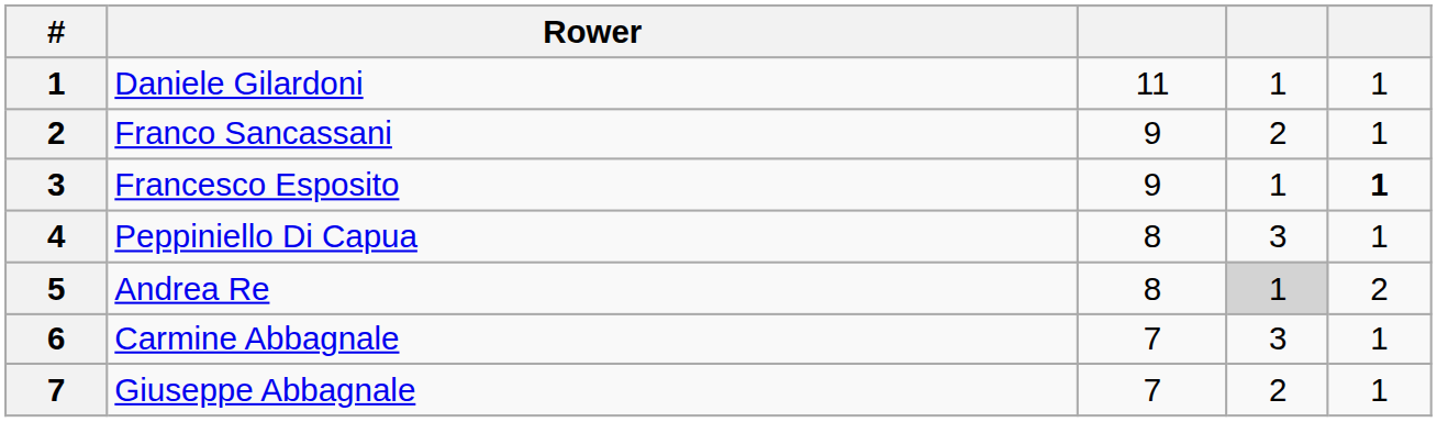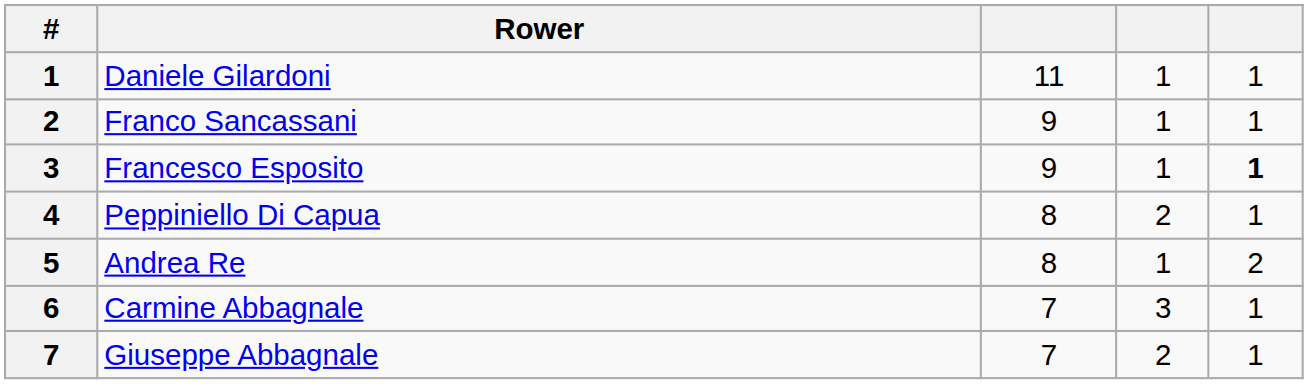 <table class="wikitable" width=40% style="font-size:90%; text-align:center;">
 <tr>
 <th rowspan=2>#</th>
 <th rowspan=2>Rower</th>
 </tr>
 <tr>
 <th></th>
 <th></th>
 <th></th>
 </tr>
 <tr>
 <th>1</th>
 <td align=left><a href='#'>Daniele Gilardoni</a></td>
 <td>11</td>
 <td>1</td>
 <td>1</td>
 </tr>
 <tr>
 <th>2</th>
 <td align=left><a href='#'>Franco Sancassani</a></td>
 <td>9</td>
-<td>2</td>
+<td>1</td>
 <td>1</td>
 </tr>
 <tr>
 <th>3</th>
 <td align=left><a href='#'>Francesco Esposito</a></td>
 <td>9</td>
 <td>1</td>
 <td><strong>1</strong></td>
 </tr>
 <tr>
 <th>4</th>
 <td align=left><a href='#'>Peppiniello Di Capua</a></td>
 <td>8</td>
-<td>3</td>
+<td>2</td>
 <td>1</td>
 </tr>
 <tr>
 <th>5</th>
 <td align=left><a href='#'>Andrea Re</a></td>
 <td>8</td>
-<td style="background: lightgrey;">1</td>
+<td>1</td>
 <td>2</td>
 </tr>
 <tr>
 <th>6</th>
 <td align=left><a href='#'>Carmine Abbagnale</a></td>
 <td>7</td>
 <td>3</td>
 <td>1</td>
 </tr>
 <tr>
 <th>7</th>
 <td align=left><a href='#'>Giuseppe Abbagnale</a></td>
 <td>7</td>
 <td>2</td>
 <td>1</td>
 </tr>
 </table>
